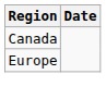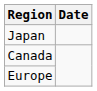 <table class="wikitable">
 <tr>
 <th>Region</th>
 <th>Date</th>
+</tr>
+<tr>
+<td>Japan</td>
+<td></td>
 </tr>
 <tr>
 <td>Canada</td>
 <td rowspan="2"></td>
 </tr>
 <tr>
 <td>Europe</td>
 </tr>
 </table>
